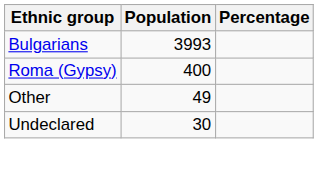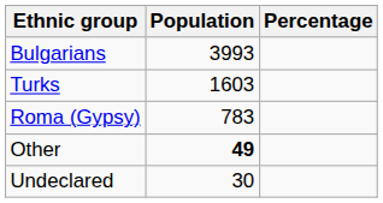 <table class="wikitable sortable">
 <tr>
 <th>Ethnic group</th>
 <th>Population</th>
 <th>Percentage</th>
 </tr>
 <tr>
 <td><a href='#'>Bulgarians</a></td>
 <td align="right">3993</td>
 <td align="right"></td>
 </tr>
 <tr>
+<td><a href='#'>Turks</a></td>
+<td align="right">1603</td>
+<td align="right"></td>
+</tr>
+<tr>
 <td><a href='#'>Roma (Gypsy)</a></td>
-<td align="right">400</td>
+<td align="right">783</td>
 <td align="right"></td>
 </tr>
 <tr>
 <td>Other</td>
-<td align="right">49</td>
+<td align="right"><strong>49</strong></td>
 <td align="right"></td>
 </tr>
 <tr>
 <td>Undeclared</td>
 <td align="right">30</td>
 <td align="right"></td>
 </tr>
 </table>
